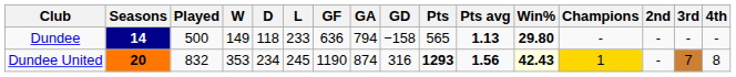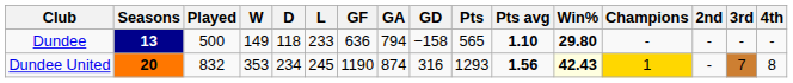 <table class="wikitable sortable" style="text-align:center; font-size:95%">
 <tr>
 <th>Club</th>
 <th>Seasons</th>
 <th>Played</th>
 <th>W</th>
 <th>D</th>
 <th>L</th>
 <th>GF</th>
 <th>GA</th>
 <th>GD</th>
 <th>Pts</th>
 <th>Pts avg</th>
 <th>Win%</th>
 <th>Champions</th>
 <th>2nd</th>
 <th>3rd</th>
 <th>4th</th>
 </tr>
 <tr>
 <td><a href='#'>Dundee</a></td>
-<td style="background:#00008B; text-align:center;color:white;"><strong>14</strong></td>
+<td style="background:#00008B; text-align:center;color:white;"><strong>13</strong></td>
 <td>500</td>
 <td>149</td>
 <td>118</td>
 <td>233</td>
 <td>636</td>
 <td>794</td>
 <td>−158</td>
 <td>565</td>
-<td><strong>1.13</strong></td>
+<td><strong>1.10</strong></td>
 <td><strong>29.80</strong></td>
 <td>-</td>
 <td>-</td>
 <td>-</td>
 <td>-</td>
 </tr>
 <tr>
 <td><a href='#'>Dundee United</a></td>
 <td style="background:#FF7700; text-align:center;color:black;"><strong>20</strong></td>
 <td>832</td>
 <td>353</td>
 <td>234</td>
 <td>245</td>
 <td>1190</td>
 <td>874</td>
 <td>316</td>
-<td><strong>1293</strong></td>
+<td>1293</td>
 <td><strong>1.56</strong></td>
 <td style="background: lightyellow;"><strong>42.43</strong></td>
 <td style="background:gold;">1</td>
 <td>-</td>
 <td style="background:#cd7f32;">7</td>
 <td>8</td>
 </tr>
 </table>
